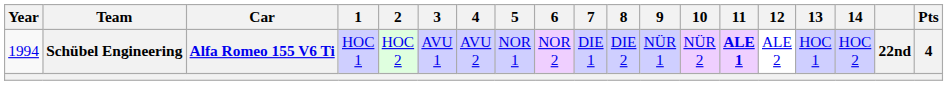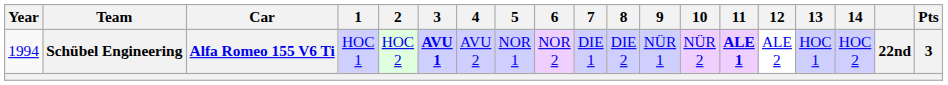 <table class="wikitable" style="text-align:center; font-size:85%;">
 <tr>
 <th>Year</th>
 <th>Team</th>
 <th>Car</th>
 <th>1</th>
 <th>2</th>
 <th>3</th>
 <th>4</th>
 <th>5</th>
 <th>6</th>
 <th>7</th>
 <th>8</th>
 <th>9</th>
 <th>10</th>
 <th>11</th>
 <th>12</th>
 <th>13</th>
 <th>14</th>
 <th></th>
 <th>Pts</th>
 </tr>
 <tr>
 <td><a href='#'>1994</a></td>
 <th nowrap>Schübel Engineering</th>
 <th nowrap><a href='#'>Alfa Romeo 155 V6 Ti</a></th>
 <td style="background:#CFCFFF;"><a href='#'>HOC<br>1</a><br></td>
 <td style="background:#DFFFDF;"><a href='#'>HOC<br>2</a><br></td>
-<td style="background:#CFCFFF;"><a href='#'>AVU<br>1</a><br></td>
+<td style="background:#CFCFFF;"><strong><a href='#'>AVU<br>1</a><br></strong></td>
 <td style="background:#CFCFFF;"><a href='#'>AVU<br>2</a><br></td>
 <td style="background:#CFCFFF;"><a href='#'>NOR<br>1</a><br></td>
 <td style="background:#EFCFFF;"><a href='#'>NOR<br>2</a><br></td>
 <td style="background:#CFCFFF;"><a href='#'>DIE<br>1</a><br></td>
 <td style="background:#CFCFFF;"><a href='#'>DIE<br>2</a><br></td>
 <td style="background:#CFCFFF;"><a href='#'>NÜR<br>1</a><br></td>
 <td style="background:#EFCFFF;"><a href='#'>NÜR<br>2</a><br></td>
 <td style="background:#EFCFFF;"><strong><a href='#'>ALE<br>1</a><br></strong></td>
 <td style="background:#FFFFFF;"><a href='#'>ALE<br>2</a><br></td>
 <td style="background:#CFCFFF;"><a href='#'>HOC<br>1</a><br></td>
 <td style="background:#CFCFFF;"><a href='#'>HOC<br>2</a><br></td>
 <th>22nd</th>
-<th>4</th>
+<th>3</th>
 </tr>
 <tr>
 <th colspan="19"></th>
 </tr>
 </table>
